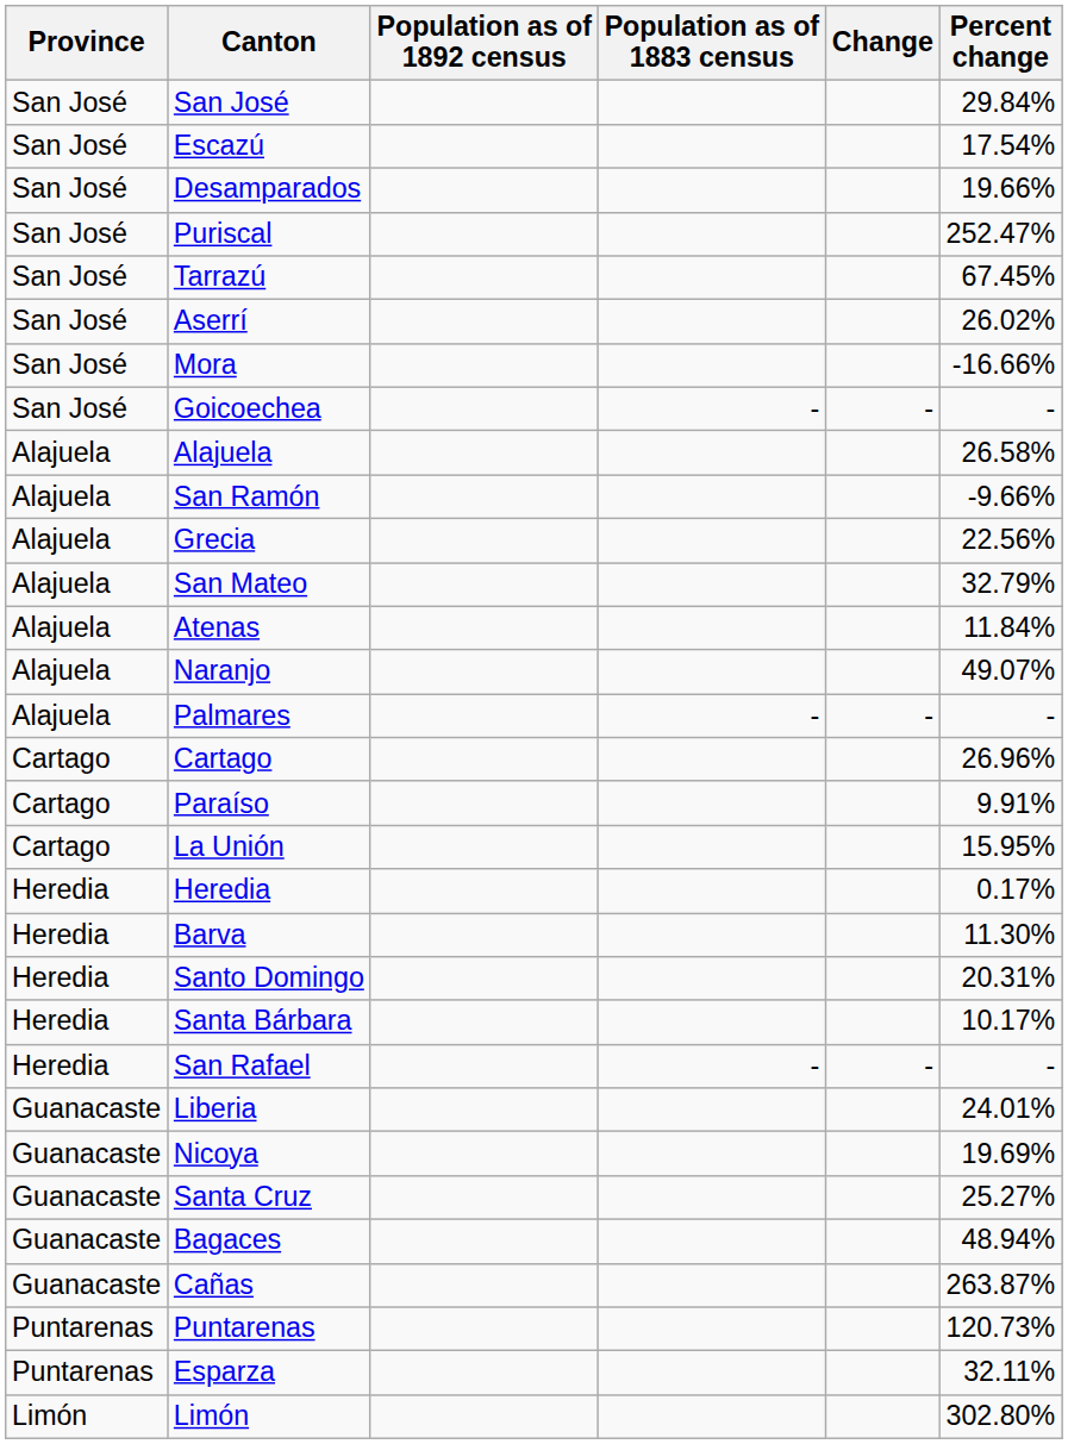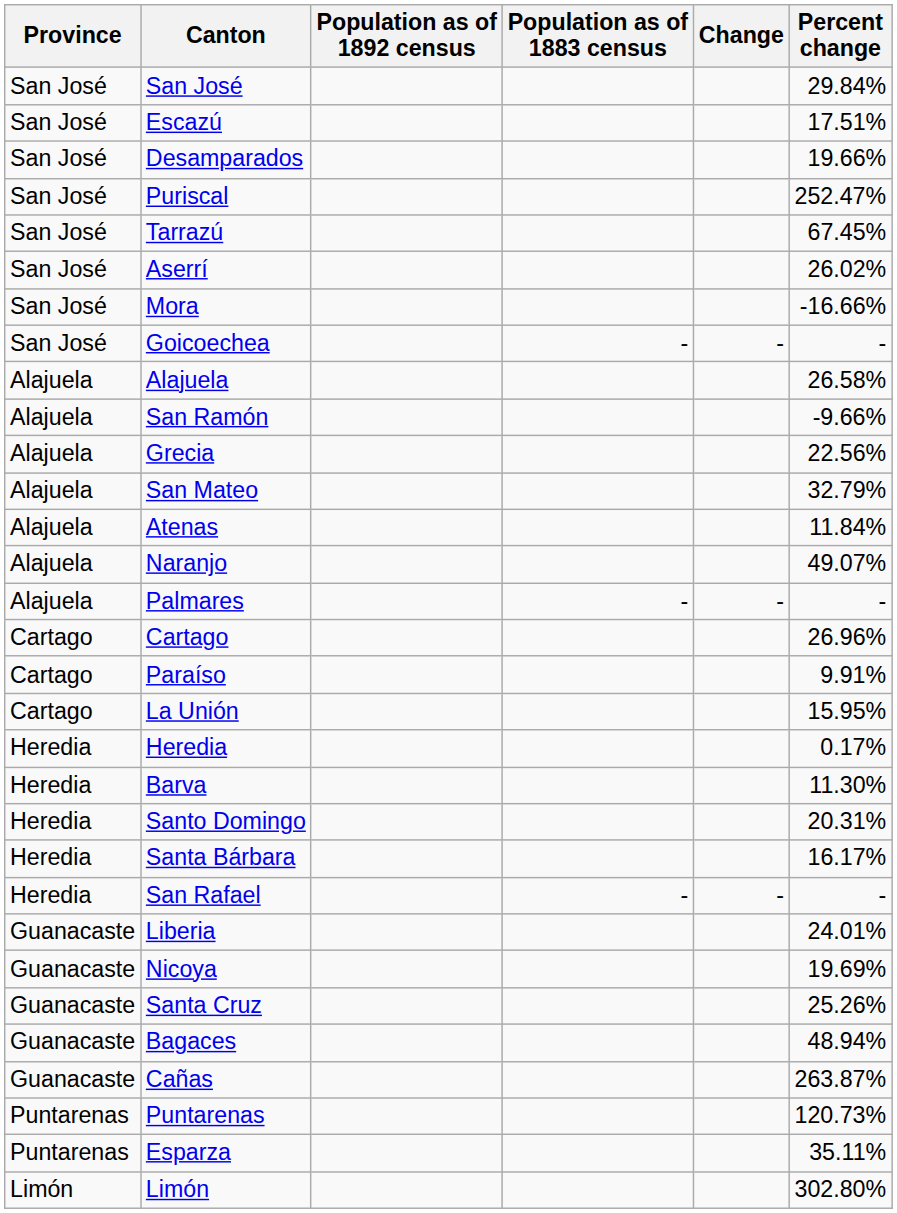 <table class="wikitable sortable" style="text-align: right;">
 <tr>
 <th>Province</th>
 <th>Canton</th>
 <th>Population as of<br>1892 census</th>
 <th>Population as of<br>1883 census</th>
 <th>Change</th>
 <th>Percent<br>change</th>
 </tr>
 <tr>
 <td style="text-align: left;">San José</td>
 <td style="text-align: left;"><a href='#'>San José</a></td>
 <td></td>
 <td></td>
 <td> </td>
 <td>29.84% </td>
 </tr>
 <tr>
 <td style="text-align: left;">San José</td>
 <td style="text-align: left;"><a href='#'>Escazú</a></td>
 <td></td>
 <td></td>
 <td> </td>
-<td>17.54% </td>
+<td>17.51% </td>
 </tr>
 <tr>
 <td style="text-align: left;">San José</td>
 <td style="text-align: left;"><a href='#'>Desamparados</a></td>
 <td></td>
 <td></td>
 <td> </td>
 <td>19.66% </td>
 </tr>
 <tr>
 <td style="text-align: left;">San José</td>
 <td style="text-align: left;"><a href='#'>Puriscal</a></td>
 <td></td>
 <td></td>
 <td> </td>
 <td>252.47% </td>
 </tr>
 <tr>
 <td style="text-align: left;">San José</td>
 <td style="text-align: left;"><a href='#'>Tarrazú</a></td>
 <td></td>
 <td></td>
 <td> </td>
 <td>67.45% </td>
 </tr>
 <tr>
 <td style="text-align: left;">San José</td>
 <td style="text-align: left;"><a href='#'>Aserrí</a></td>
 <td></td>
 <td></td>
 <td> </td>
 <td>26.02% </td>
 </tr>
 <tr>
 <td style="text-align: left;">San José</td>
 <td style="text-align: left;"><a href='#'>Mora</a></td>
 <td></td>
 <td></td>
 <td> </td>
 <td>-16.66% </td>
 </tr>
 <tr>
 <td style="text-align: left;">San José</td>
 <td style="text-align: left;"><a href='#'>Goicoechea</a></td>
 <td></td>
 <td>-</td>
 <td>-</td>
 <td>-</td>
 </tr>
 <tr>
 <td style="text-align: left;">Alajuela</td>
 <td style="text-align: left;"><a href='#'>Alajuela</a></td>
 <td></td>
 <td></td>
 <td> </td>
 <td>26.58% </td>
 </tr>
 <tr>
 <td style="text-align: left;">Alajuela</td>
 <td style="text-align: left;"><a href='#'>San Ramón</a></td>
 <td></td>
 <td></td>
 <td> </td>
 <td>-9.66% </td>
 </tr>
 <tr>
 <td style="text-align: left;">Alajuela</td>
 <td style="text-align: left;"><a href='#'>Grecia</a></td>
 <td></td>
 <td></td>
 <td> </td>
 <td>22.56% </td>
 </tr>
 <tr>
 <td style="text-align: left;">Alajuela</td>
 <td style="text-align: left;"><a href='#'>San Mateo</a></td>
 <td></td>
 <td></td>
 <td> </td>
 <td>32.79% </td>
 </tr>
 <tr>
 <td style="text-align: left;">Alajuela</td>
 <td style="text-align: left;"><a href='#'>Atenas</a></td>
 <td></td>
 <td></td>
 <td> </td>
 <td>11.84% </td>
 </tr>
 <tr>
 <td style="text-align: left;">Alajuela</td>
 <td style="text-align: left;"><a href='#'>Naranjo</a></td>
 <td></td>
 <td></td>
 <td> </td>
 <td>49.07% </td>
 </tr>
 <tr>
 <td style="text-align: left;">Alajuela</td>
 <td style="text-align: left;"><a href='#'>Palmares</a></td>
 <td></td>
 <td>-</td>
 <td>-</td>
 <td>-</td>
 </tr>
 <tr>
 <td style="text-align: left;">Cartago</td>
 <td style="text-align: left;"><a href='#'>Cartago</a></td>
 <td></td>
 <td></td>
 <td> </td>
 <td>26.96% </td>
 </tr>
 <tr>
 <td style="text-align: left;">Cartago</td>
 <td style="text-align: left;"><a href='#'>Paraíso</a></td>
 <td></td>
 <td></td>
 <td> </td>
 <td>9.91% </td>
 </tr>
 <tr>
 <td style="text-align: left;">Cartago</td>
 <td style="text-align: left;"><a href='#'>La Unión</a></td>
 <td></td>
 <td></td>
 <td> </td>
 <td>15.95% </td>
 </tr>
 <tr>
 <td style="text-align: left;">Heredia</td>
 <td style="text-align: left;"><a href='#'>Heredia</a></td>
 <td></td>
 <td></td>
 <td> </td>
 <td>0.17% </td>
 </tr>
 <tr>
 <td style="text-align: left;">Heredia</td>
 <td style="text-align: left;"><a href='#'>Barva</a></td>
 <td></td>
 <td></td>
 <td> </td>
 <td>11.30% </td>
 </tr>
 <tr>
 <td style="text-align: left;">Heredia</td>
 <td style="text-align: left;"><a href='#'>Santo Domingo</a></td>
 <td></td>
 <td></td>
 <td> </td>
 <td>20.31% </td>
 </tr>
 <tr>
 <td style="text-align: left;">Heredia</td>
 <td style="text-align: left;"><a href='#'>Santa Bárbara</a></td>
 <td></td>
 <td></td>
 <td> </td>
-<td>10.17% </td>
+<td>16.17% </td>
 </tr>
 <tr>
 <td style="text-align: left;">Heredia</td>
 <td style="text-align: left;"><a href='#'>San Rafael</a></td>
 <td></td>
 <td>-</td>
 <td>-</td>
 <td>-</td>
 </tr>
 <tr>
 <td style="text-align: left;">Guanacaste</td>
 <td style="text-align: left;"><a href='#'>Liberia</a></td>
 <td></td>
 <td></td>
 <td> </td>
 <td>24.01% </td>
 </tr>
 <tr>
 <td style="text-align: left;">Guanacaste</td>
 <td style="text-align: left;"><a href='#'>Nicoya</a></td>
 <td></td>
 <td></td>
 <td> </td>
 <td>19.69% </td>
 </tr>
 <tr>
 <td style="text-align: left;">Guanacaste</td>
 <td style="text-align: left;"><a href='#'>Santa Cruz</a></td>
 <td></td>
 <td></td>
 <td> </td>
-<td>25.27% </td>
+<td>25.26% </td>
 </tr>
 <tr>
 <td style="text-align: left;">Guanacaste</td>
 <td style="text-align: left;"><a href='#'>Bagaces</a></td>
 <td></td>
 <td></td>
 <td> </td>
 <td>48.94% </td>
 </tr>
 <tr>
 <td style="text-align: left;">Guanacaste</td>
 <td style="text-align: left;"><a href='#'>Cañas</a></td>
 <td></td>
 <td></td>
 <td> </td>
 <td>263.87% </td>
 </tr>
 <tr>
 <td style="text-align: left;">Puntarenas</td>
 <td style="text-align: left;"><a href='#'>Puntarenas</a></td>
 <td></td>
 <td></td>
 <td> </td>
 <td>120.73% </td>
 </tr>
 <tr>
 <td style="text-align: left;">Puntarenas</td>
 <td style="text-align: left;"><a href='#'>Esparza</a></td>
 <td></td>
 <td></td>
 <td> </td>
-<td>32.11% </td>
+<td>35.11% </td>
 </tr>
 <tr>
 <td style="text-align: left;">Limón</td>
 <td style="text-align: left;"><a href='#'>Limón</a></td>
 <td></td>
 <td></td>
 <td> </td>
 <td>302.80% </td>
 </tr>
 </table>
